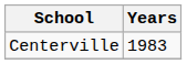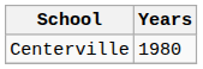 <table class="wikitable">
 <tr>
 <th>School</th>
 <th>Years</th>
 </tr>
 <tr>
 <td>Centerville</td>
-<td>1983</td>
+<td>1980</td>
 </tr>
 <tr>
 </tr>
 </table>
